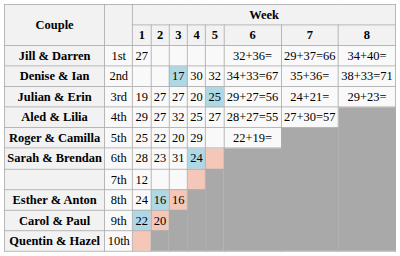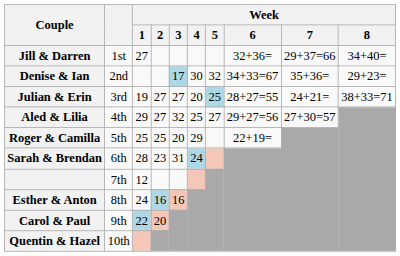 <table class="wikitable sortable" style="text-align:center; font-size:95%">
 <tr>
 <th scope="col" rowspan="2">Couple</th>
 <th scope="col" rowspan="2"></th>
 <th colspan="8">Week</th>
 </tr>
 <tr>
 <th scope="col">1</th>
 <th scope="col">2</th>
 <th scope="col">3</th>
 <th scope="col">4</th>
 <th scope="col">5</th>
 <th scope="col">6</th>
 <th scope="col">7</th>
 <th scope="col">8</th>
 </tr>
 <tr>
 <th scope="row">Jill & Darren</th>
 <td>1st</td>
 <td>27</td>
 <td></td>
 <td></td>
 <td></td>
 <td></td>
 <td>32+36=</td>
 <td>29+37=66</td>
 <td>34+40=</td>
 </tr>
 <tr>
 <th scope="row">Denise & Ian</th>
 <td>2nd</td>
 <td></td>
 <td></td>
 <td bgcolor="lightblue">17</td>
 <td>30</td>
 <td>32</td>
 <td>34+33=67</td>
 <td>35+36=</td>
-<td>38+33=71</td>
+<td>29+23=</td>
 </tr>
 <tr>
 <th scope="row">Julian & Erin</th>
 <td>3rd</td>
 <td>19</td>
 <td>27</td>
 <td>27</td>
 <td>20</td>
 <td bgcolor="lightblue">25</td>
-<td>29+27=56</td>
+<td>28+27=55</td>
 <td>24+21=</td>
-<td>29+23=</td>
+<td>38+33=71</td>
 </tr>
 <tr>
 <th scope="row">Aled & Lilia</th>
 <td>4th</td>
 <td>29</td>
 <td>27</td>
 <td>32</td>
 <td>25</td>
 <td>27</td>
-<td>28+27=55</td>
+<td>29+27=56</td>
 <td>27+30=57</td>
 <td rowspan="7" bgcolor="darkgray"></td>
 </tr>
 <tr>
 <th scope="row">Roger & Camilla</th>
 <td>5th</td>
 <td>25</td>
-<td>22</td>
+<td>25</td>
 <td>20</td>
 <td>29</td>
 <td></td>
 <td>22+19=</td>
 <td rowspan="6" bgcolor="darkgray"></td>
 </tr>
 <tr>
 <th scope="row">Sarah & Brendan</th>
 <td>6th</td>
 <td>28</td>
 <td>23</td>
 <td>31</td>
 <td bgcolor="lightblue">24</td>
 <td bgcolor="#f4c7b8"></td>
 <td rowspan="5" bgcolor="darkgray"></td>
 </tr>
 <tr>
 <th scope="row"></th>
 <td>7th</td>
 <td>12</td>
 <td></td>
 <td></td>
 <td bgcolor="#f4c7b8"></td>
 <td rowspan="4" bgcolor="darkgray"></td>
 </tr>
 <tr>
 <th scope="row">Esther & Anton</th>
 <td>8th</td>
 <td>24</td>
 <td bgcolor="lightblue">16</td>
 <td bgcolor="#f4c7b8">16</td>
 <td rowspan="3" bgcolor="darkgray"></td>
 </tr>
 <tr>
 <th scope="row">Carol & Paul</th>
 <td>9th</td>
 <td bgcolor="lightblue">22</td>
 <td bgcolor="#f4c7b8">20</td>
 <td rowspan="2" bgcolor="darkgray"></td>
 </tr>
 <tr>
 <th scope="row">Quentin & Hazel</th>
 <td>10th</td>
 <td bgcolor="#f4c7b8"></td>
 <td bgcolor="darkgray"></td>
 </tr>
 </table>
